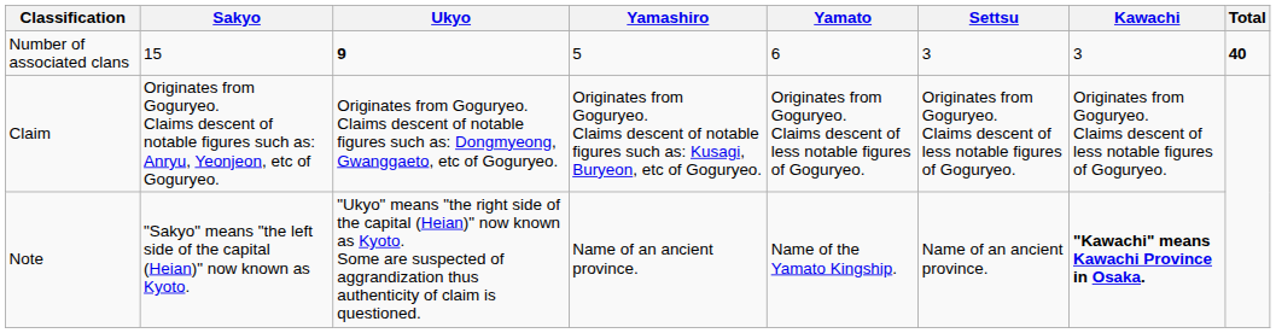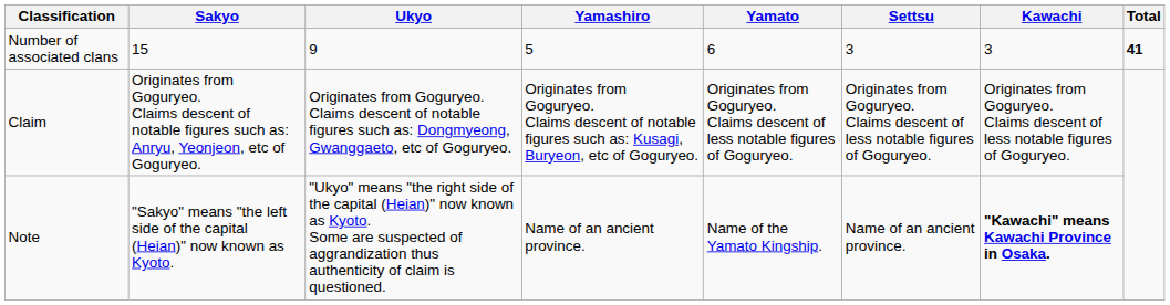 <table class="wikitable">
 <tr>
 <th>Classification</th>
 <th><a href='#'>Sakyo</a></th>
 <th><a href='#'>Ukyo</a></th>
 <th><a href='#'>Yamashiro</a></th>
 <th><a href='#'>Yamato</a></th>
 <th><a href='#'>Settsu</a></th>
 <th><a href='#'>Kawachi</a></th>
 <th>Total</th>
 </tr>
 <tr>
 <td>Number of associated clans</td>
 <td>15</td>
-<td><strong>9</strong></td>
+<td>9</td>
 <td>5</td>
 <td>6</td>
 <td>3</td>
 <td>3</td>
-<td><strong>40</strong></td>
+<td><strong>41</strong></td>
 </tr>
 <tr>
 <td>Claim</td>
 <td>Originates from Goguryeo.<br>Claims descent of notable figures such as: <a href='#'>Anryu</a>, <a href='#'>Yeonjeon</a>, etc of Goguryeo.</td>
 <td>Originates from Goguryeo.<br>Claims descent of notable figures such as: <a href='#'>Dongmyeong</a>, <a href='#'>Gwanggaeto</a>, etc of Goguryeo.</td>
 <td>Originates from Goguryeo.<br>Claims descent of notable figures such as: <a href='#'>Kusagi</a>, <a href='#'>Buryeon</a>, etc of Goguryeo.</td>
 <td>Originates from Goguryeo.<br>Claims descent of less notable figures of Goguryeo.</td>
 <td>Originates from Goguryeo.<br>Claims descent of less notable figures of Goguryeo.</td>
 <td>Originates from Goguryeo.<br>Claims descent of less notable figures of Goguryeo.</td>
 <td rowspan="2"></td>
 </tr>
 <tr>
 <td>Note</td>
 <td>"Sakyo" means "the left side of the capital (<a href='#'>Heian</a>)" now known as <a href='#'>Kyoto</a>.</td>
 <td>"Ukyo" means "the right side of the capital (<a href='#'>Heian</a>)" now known as <a href='#'>Kyoto</a>.<br>Some are suspected of aggrandization thus authenticity of claim is questioned.</td>
 <td>Name of an ancient province.</td>
 <td>Name of the <a href='#'>Yamato Kingship</a>.</td>
 <td>Name of an ancient province.</td>
 <td><strong>"Kawachi" means <a href='#'>Kawachi Province</a> in <a href='#'>Osaka</a>.</strong></td>
 </tr>
 </table>
